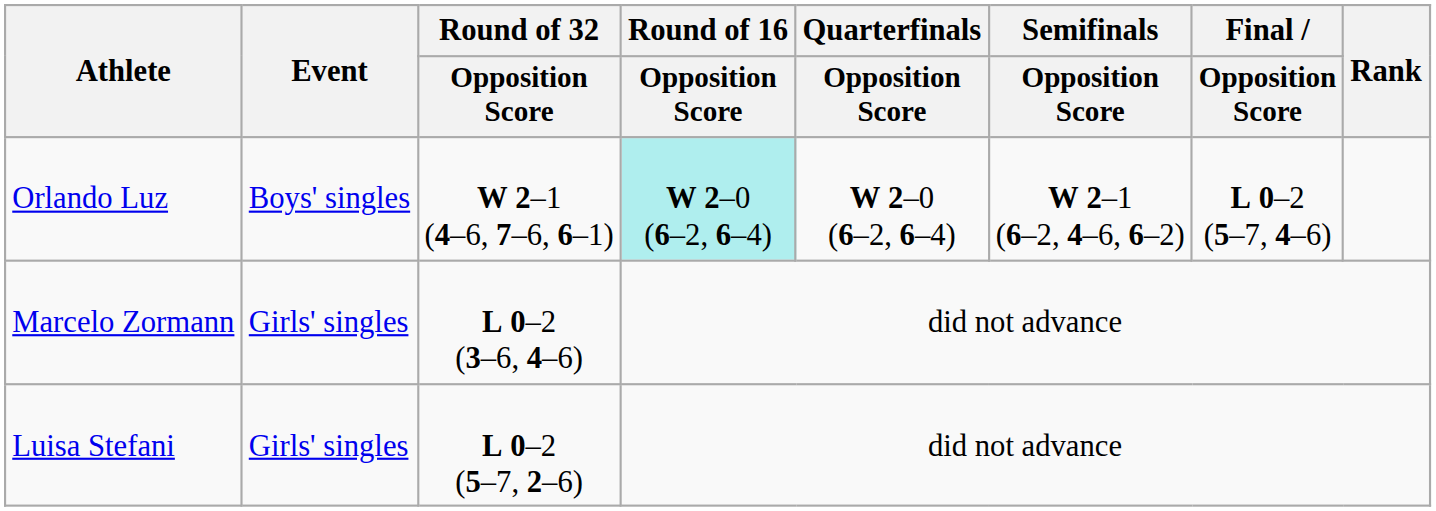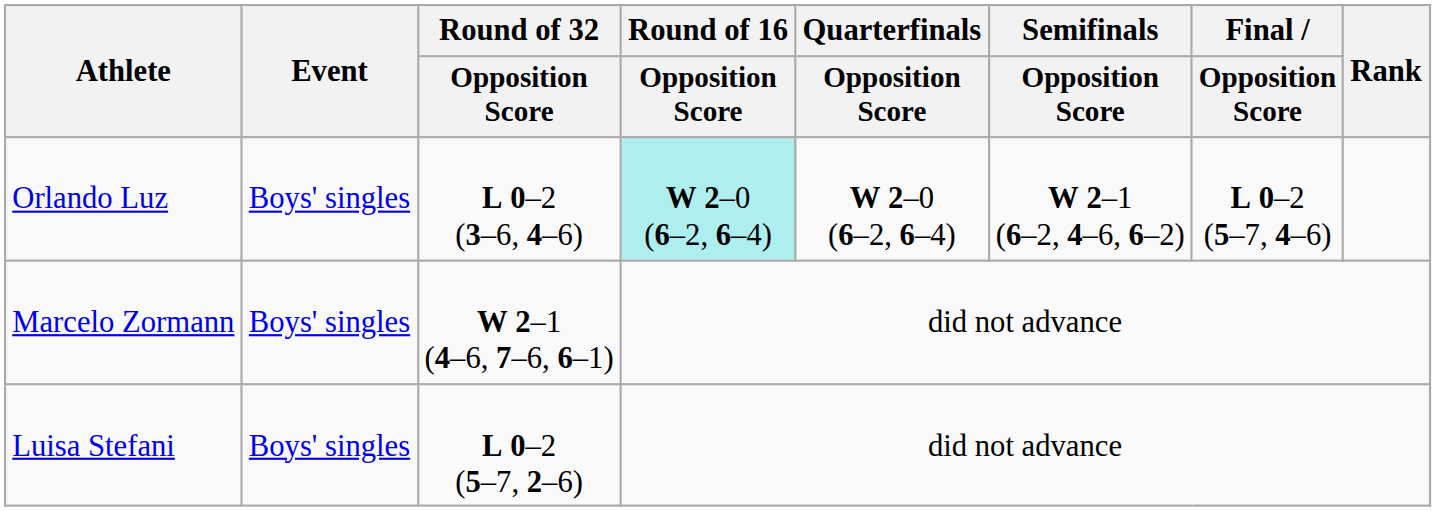 <table class=wikitable style="font-size:90%">
 <tr>
 <th rowspan="2">Athlete</th>
 <th rowspan="2">Event</th>
 <th>Round of 32</th>
 <th>Round of 16</th>
 <th>Quarterfinals</th>
 <th>Semifinals</th>
 <th>Final / </th>
 <th rowspan=2>Rank</th>
 </tr>
 <tr style="font-size:95%">
 <th>Opposition<br>Score</th>
 <th>Opposition<br>Score</th>
 <th>Opposition<br>Score</th>
 <th>Opposition<br>Score</th>
 <th>Opposition<br>Score</th>
 </tr>
 <tr align=center>
 <td align=left><a href='#'>Orlando Luz</a></td>
 <td align=left><a href='#'>Boys' singles</a></td>
-<td align=center><br><strong>W</strong> <strong>2</strong>–1<br> (<strong>4</strong>–6, <strong>7</strong>–6, <strong>6</strong>–1)</td>
+<td align=center><br><strong>L</strong> <strong>0</strong>–2<br> (<strong>3</strong>–6, <strong>4</strong>–6)</td>
 <td align=center style="background: paleturquoise;"><br><strong>W</strong> <strong>2</strong>–0<br> (<strong>6</strong>–2, <strong>6</strong>–4)</td>
 <td align=center><br><strong>W</strong> <strong>2</strong>–0<br> (<strong>6</strong>–2, <strong>6</strong>–4)</td>
 <td align=center><br><strong>W</strong> <strong>2</strong>–1<br> (<strong>6</strong>–2, <strong>4</strong>–6, <strong>6</strong>–2)</td>
 <td align=center><br><strong>L</strong> <strong>0</strong>–2<br> (<strong>5</strong>–7, <strong>4</strong>–6)</td>
 <td></td>
 </tr>
 <tr align=center>
 <td align=left><a href='#'>Marcelo Zormann</a></td>
-<td align=left><a href='#'>Girls' singles</a></td>
-<td align=center><br><strong>L</strong> <strong>0</strong>–2<br> (<strong>3</strong>–6, <strong>4</strong>–6)</td>
+<td align=left><a href='#'>Boys' singles</a></td>
+<td align=center><br><strong>W</strong> <strong>2</strong>–1<br> (<strong>4</strong>–6, <strong>7</strong>–6, <strong>6</strong>–1)</td>
 <td colspan="5">did not advance</td>
 </tr>
 <tr align=center>
 <td align=left><a href='#'>Luisa Stefani</a></td>
-<td align=left><a href='#'>Girls' singles</a></td>
+<td align=left><a href='#'>Boys' singles</a></td>
 <td align=center><br><strong>L</strong> <strong>0</strong>–2<br> (<strong>5</strong>–7, <strong>2</strong>–6)</td>
 <td colspan="5">did not advance</td>
 </tr>
 </table>
